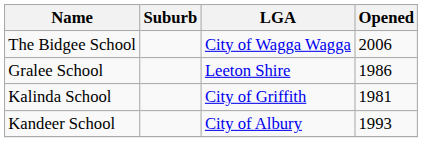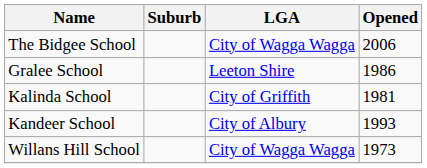 <table class="wikitable sortable">
 <tr>
 <th>Name</th>
 <th>Suburb</th>
 <th>LGA</th>
 <th>Opened</th>
 </tr>
 <tr>
 <td>The Bidgee School</td>
 <td></td>
 <td><a href='#'>City of Wagga Wagga</a></td>
 <td>2006</td>
 </tr>
 <tr>
 <td>Gralee School</td>
 <td></td>
 <td><a href='#'>Leeton Shire</a></td>
 <td>1986</td>
 </tr>
 <tr>
 <td>Kalinda School</td>
 <td></td>
 <td><a href='#'>City of Griffith</a></td>
 <td>1981</td>
 </tr>
 <tr>
 <td>Kandeer School</td>
 <td></td>
 <td><a href='#'>City of Albury</a></td>
 <td>1993</td>
 </tr>
 <tr>
+<td>Willans Hill School</td>
+<td></td>
+<td><a href='#'>City of Wagga Wagga</a></td>
+<td>1973</td>
+</tr>
+<tr>
 </tr>
 </table>
